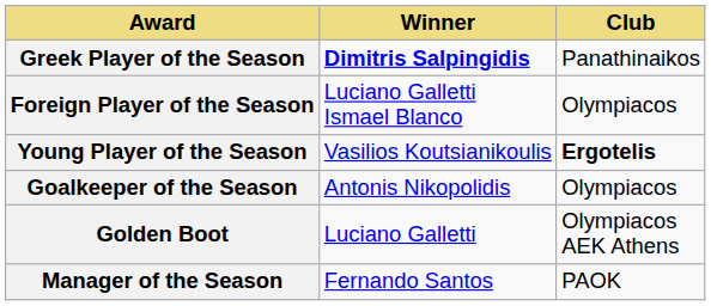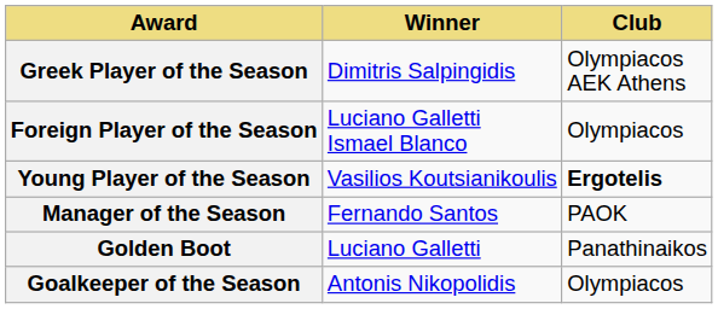 <table class="wikitable">
 <tr>
 <th style="background-color: #eedd82">Award</th>
 <th style="background-color: #eedd82">Winner</th>
 <th style="background-color: #eedd82">Club</th>
 </tr>
 <tr>
 <th>Greek Player of the Season</th>
-<td><strong> <a href='#'>Dimitris Salpingidis</a></strong></td>
-<td>Panathinaikos</td>
+<td> <a href='#'>Dimitris Salpingidis</a></td>
+<td>Olympiacos<br>AEK Athens</td>
 </tr>
 <tr>
 <th>Foreign Player of the Season</th>
 <td> <a href='#'>Luciano Galletti</a><br> <a href='#'>Ismael Blanco</a></td>
 <td>Olympiacos</td>
 </tr>
 <tr>
 <th>Young Player of the Season</th>
 <td> <a href='#'>Vasilios Koutsianikoulis</a></td>
 <td><strong>Ergotelis</strong></td>
 </tr>
 <tr>
+<th>Manager of the Season</th>
+<td> <a href='#'>Fernando Santos</a></td>
+<td>PAOK</td>
+</tr>
+<tr>
+<th>Golden Boot</th>
+<td> <a href='#'>Luciano Galletti</a></td>
+<td>Panathinaikos</td>
+</tr>
+<tr>
 <th>Goalkeeper of the Season</th>
 <td> <a href='#'>Antonis Nikopolidis</a></td>
 <td>Olympiacos</td>
 </tr>
-<tr>
-<th>Golden Boot</th>
-<td> <a href='#'>Luciano Galletti</a></td>
-<td>Olympiacos<br>AEK Athens</td>
-</tr>
-<tr>
-<th>Manager of the Season</th>
-<td> <a href='#'>Fernando Santos</a></td>
-<td>PAOK</td>
-</tr>
 </table>
